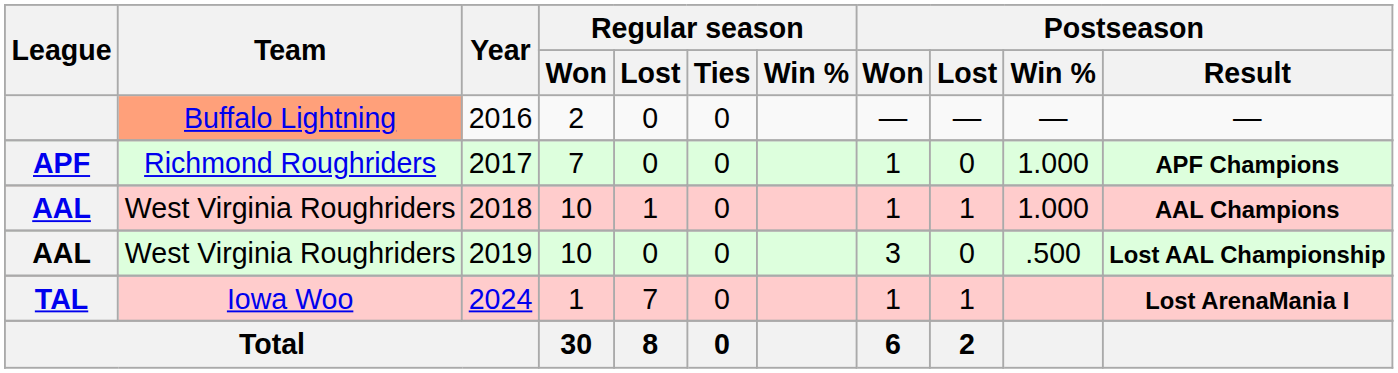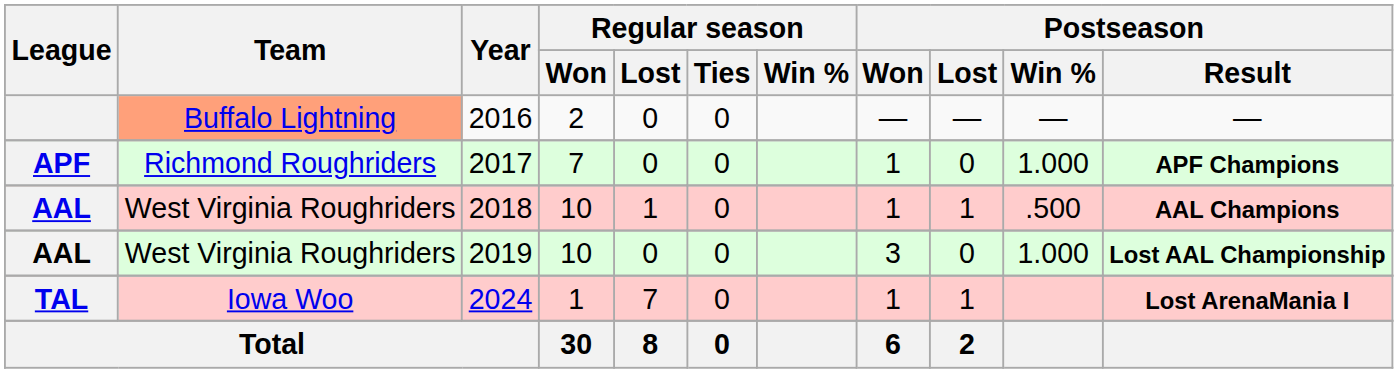 <table class="wikitable" style="font-size: 95%; text-align:center;">
 <tr>
 <th rowspan="2">League</th>
 <th rowspan="2">Team</th>
 <th rowspan="2">Year</th>
 <th colspan="4">Regular season</th>
 <th colspan="4">Postseason</th>
 </tr>
 <tr>
 <th>Won</th>
 <th>Lost</th>
 <th>Ties</th>
 <th>Win %</th>
 <th>Won</th>
 <th>Lost</th>
 <th>Win %</th>
 <th>Result</th>
 </tr>
 <tr>
 <th></th>
 <td style="background: lightsalmon;"><a href='#'>Buffalo Lightning</a></td>
 <td>2016</td>
 <td>2</td>
 <td>0</td>
 <td>0</td>
 <td></td>
 <td>—</td>
 <td>—</td>
 <td>—</td>
 <td>—</td>
 </tr>
 <tr>
 </tr>
 <tr ! style="background:#dfd;">
 <th><a href='#'>APF</a></th>
 <td><a href='#'>Richmond Roughriders</a></td>
 <td>2017</td>
 <td>7</td>
 <td>0</td>
 <td>0</td>
 <td></td>
 <td>1</td>
 <td>0</td>
 <td>1.000</td>
 <td><small><strong>APF Champions</strong></small></td>
 </tr>
 <tr ! style="background:#dfd;">
 </tr>
 <tr>
 </tr>
 <tr ! style="background:#fcc;">
 <th><a href='#'>AAL</a></th>
 <td>West Virginia Roughriders</td>
 <td>2018</td>
 <td>10</td>
 <td>1</td>
 <td>0</td>
 <td></td>
 <td>1</td>
 <td>1</td>
-<td>1.000</td>
+<td>.500</td>
 <td><small><strong>AAL Champions</strong></small></td>
 </tr>
 <tr ! style="background:#fcc;">
 </tr>
 <tr>
 </tr>
 <tr ! style="background:#dfd;">
 <th>AAL</th>
 <td>West Virginia Roughriders</td>
 <td>2019</td>
 <td>10</td>
 <td>0</td>
 <td>0</td>
 <td></td>
 <td>3</td>
 <td>0</td>
-<td>.500</td>
+<td>1.000</td>
 <td><small><strong>Lost AAL Championship</strong></small></td>
 </tr>
 <tr ! style="background:#dfd;">
 </tr>
 <tr>
 </tr>
 <tr ! style="background:#fcc;">
 <th><a href='#'>TAL</a></th>
 <td><a href='#'>Iowa Woo</a></td>
 <td><a href='#'>2024</a></td>
 <td>1</td>
 <td>7</td>
 <td>0</td>
 <td></td>
 <td>1</td>
 <td>1</td>
 <td></td>
 <td><small><strong>Lost ArenaMania I</strong></small></td>
 </tr>
 <tr ! style="background:#fcc;">
 </tr>
 <tr>
 <th colspan="3">Total</th>
 <th>30</th>
 <th>8</th>
 <th>0</th>
 <th></th>
 <th>6</th>
 <th>2</th>
 <th></th>
 <th></th>
 </tr>
 </table>
